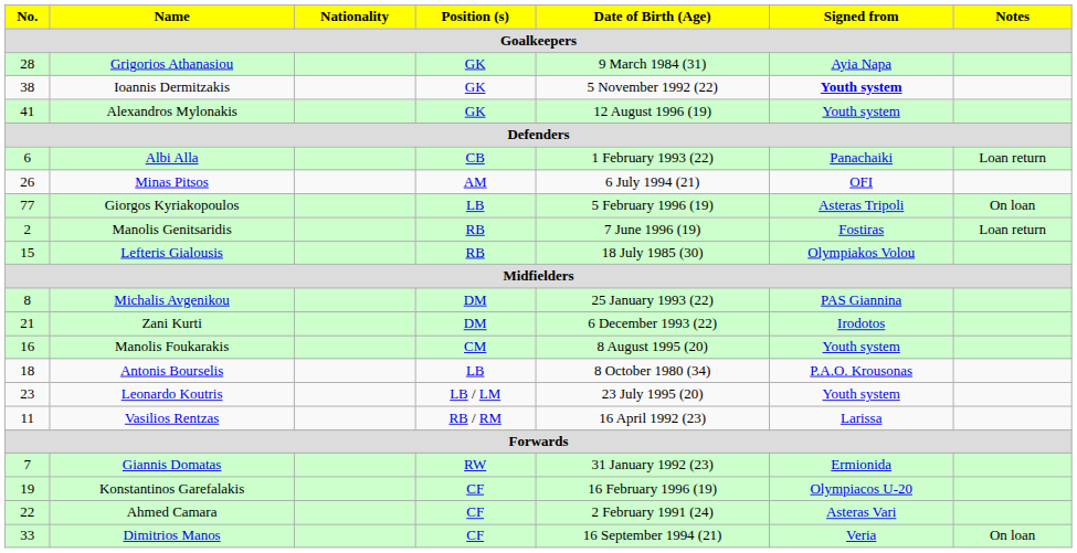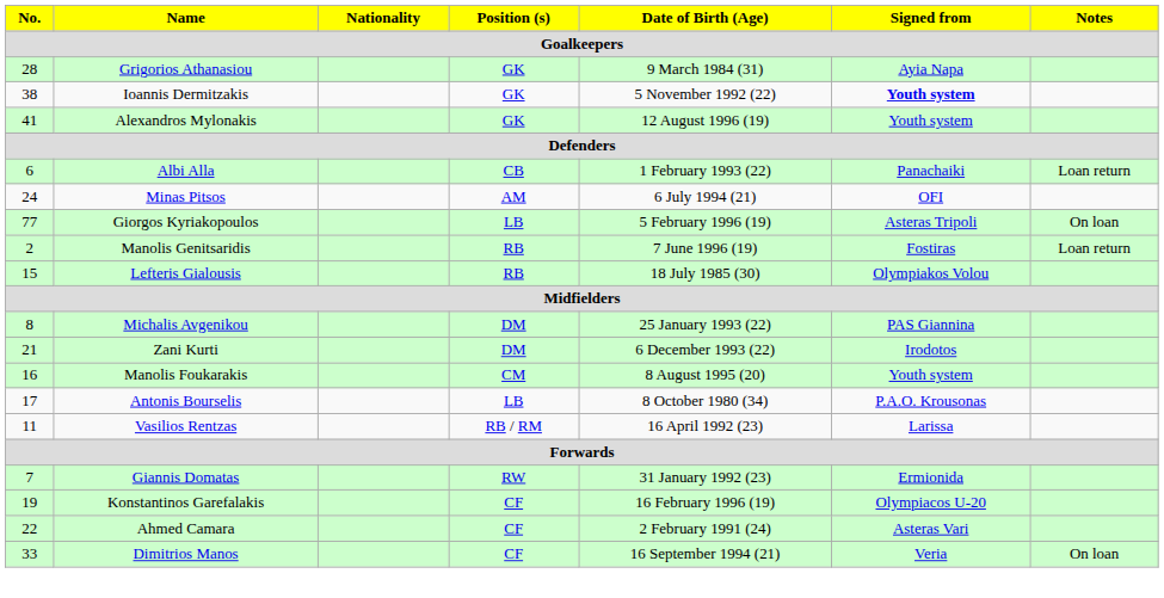 <table class="wikitable" style="text-align:center; font-size:90%; width:85%;">
 <tr>
 <th style="background:yellow; color:black; text-align:center;">No.</th>
 <th style="background:yellow; color:black; text-align:center;">Name</th>
 <th style="background:yellow; color:black; text-align:center;">Nationality</th>
 <th style="background:yellow; color:black; text-align:center;">Position (s)</th>
 <th style="background:yellow; color:black; text-align:center;">Date of Birth (Age)</th>
 <th style="background:yellow; color:black; text-align:center;">Signed from</th>
 <th style="background:yellow; color:black; text-align:center;">Notes</th>
 </tr>
 <tr>
 <th colspan="7" style="background:#dcdcdc; text-align:center;">Goalkeepers</th>
 </tr>
 <tr>
 <th style="background:#CCFFCC; font-weight: normal;">28</th>
 <th style="background:#CCFFCC; font-weight: normal;"><a href='#'>Grigorios Athanasiou</a></th>
 <th style="background:#CCFFCC; font-weight: normal;"></th>
 <th style="background:#CCFFCC; font-weight: normal;"><a href='#'>GK</a></th>
 <th style="background:#CCFFCC; font-weight: normal;">9 March 1984 (31)</th>
 <th style="background:#CCFFCC; font-weight: normal;"> <a href='#'>Ayia Napa</a></th>
 <th style="background:#CCFFCC; font-weight: normal;"></th>
 </tr>
 <tr>
 <td>38</td>
 <td>Ioannis Dermitzakis</td>
 <td></td>
 <td><a href='#'>GK</a></td>
 <td>5 November 1992 (22)</td>
 <td><strong><a href='#'>Youth system</a></strong></td>
 <td></td>
 </tr>
 <tr>
 <th style="background:#CCFFCC; font-weight: normal;">41</th>
 <th style="background:#CCFFCC; font-weight: normal;">Alexandros Mylonakis</th>
 <th style="background:#CCFFCC; font-weight: normal;"></th>
 <th style="background:#CCFFCC; font-weight: normal;"><a href='#'>GK</a></th>
 <th style="background:#CCFFCC; font-weight: normal;">12 August 1996 (19)</th>
 <th style="background:#CCFFCC; font-weight: normal;"><a href='#'>Youth system</a></th>
 <th style="background:#CCFFCC; font-weight: normal;"></th>
 </tr>
 <tr>
 <th colspan="7" style="background:#dcdcdc; text-align:center;">Defenders</th>
 </tr>
 <tr>
 <th style="background:#CCFFCC; font-weight: normal;">6</th>
 <th style="background:#CCFFCC; font-weight: normal;"><a href='#'>Albi Alla</a></th>
 <th style="background:#CCFFCC; font-weight: normal;"> </th>
 <th style="background:#CCFFCC; font-weight: normal;"><a href='#'>CB</a></th>
 <th style="background:#CCFFCC; font-weight: normal;">1 February 1993 (22)</th>
 <th style="background:#CCFFCC; font-weight: normal;"> <a href='#'>Panachaiki</a></th>
 <th style="background:#CCFFCC; font-weight: normal;">Loan return</th>
 </tr>
 <tr>
-<td>26</td>
+<td>24</td>
 <td><a href='#'>Minas Pitsos</a></td>
 <td></td>
 <td><a href='#'>AM</a></td>
 <td>6 July 1994 (21)</td>
 <td> <a href='#'>OFI</a></td>
 <td></td>
 </tr>
 <tr>
 <th style="background:#CCFFCC; font-weight: normal;">77</th>
 <th style="background:#CCFFCC; font-weight: normal;">Giorgos Kyriakopoulos</th>
 <th style="background:#CCFFCC; font-weight: normal;"></th>
 <th style="background:#CCFFCC; font-weight: normal;"><a href='#'>LB</a></th>
 <th style="background:#CCFFCC; font-weight: normal;">5 February 1996 (19)</th>
 <th style="background:#CCFFCC; font-weight: normal;"> <a href='#'>Asteras Tripoli</a></th>
 <th style="background:#CCFFCC; font-weight: normal;">On loan</th>
 </tr>
 <tr>
 <th style="background:#CCFFCC; font-weight: normal;">2</th>
 <th style="background:#CCFFCC; font-weight: normal;">Manolis Genitsaridis</th>
 <th style="background:#CCFFCC; font-weight: normal;"></th>
 <th style="background:#CCFFCC; font-weight: normal;"><a href='#'>RB</a></th>
 <th style="background:#CCFFCC; font-weight: normal;">7 June 1996 (19)</th>
 <th style="background:#CCFFCC; font-weight: normal;"> <a href='#'>Fostiras</a></th>
 <th style="background:#CCFFCC; font-weight: normal;">Loan return</th>
 </tr>
 <tr>
 <th style="background:#CCFFCC; font-weight: normal;">15</th>
 <th style="background:#CCFFCC; font-weight: normal;"><a href='#'>Lefteris Gialousis</a></th>
 <th style="background:#CCFFCC; font-weight: normal;"></th>
 <th style="background:#CCFFCC; font-weight: normal;"><a href='#'>RB</a></th>
 <th style="background:#CCFFCC; font-weight: normal;">18 July 1985 (30)</th>
 <th style="background:#CCFFCC; font-weight: normal;"> <a href='#'>Olympiakos Volou</a></th>
 <th style="background:#CCFFCC; font-weight: normal;"></th>
 </tr>
 <tr>
 <th colspan="7" style="background:#dcdcdc; text-align:center;">Midfielders</th>
 </tr>
 <tr>
 <th style="background:#CCFFCC; font-weight: normal;">8</th>
 <th style="background:#CCFFCC; font-weight: normal;"><a href='#'>Michalis Avgenikou</a></th>
 <th style="background:#CCFFCC; font-weight: normal;"></th>
 <th style="background:#CCFFCC; font-weight: normal;"><a href='#'>DM</a></th>
 <th style="background:#CCFFCC; font-weight: normal;">25 January 1993 (22)</th>
 <th style="background:#CCFFCC; font-weight: normal;"> <a href='#'>PAS Giannina</a></th>
 <th style="background:#CCFFCC; font-weight: normal;"></th>
 </tr>
 <tr>
 <th style="background:#CCFFCC; font-weight: normal;">21</th>
 <th style="background:#CCFFCC; font-weight: normal;">Zani Kurti</th>
 <th style="background:#CCFFCC; font-weight: normal;"></th>
 <th style="background:#CCFFCC; font-weight: normal;"><a href='#'>DM</a></th>
 <th style="background:#CCFFCC; font-weight: normal;">6 December 1993 (22)</th>
 <th style="background:#CCFFCC; font-weight: normal;"> <a href='#'>Irodotos</a></th>
 <th style="background:#CCFFCC; font-weight: normal;"></th>
 </tr>
 <tr>
 <th style="background:#CCFFCC; font-weight: normal;">16</th>
 <th style="background:#CCFFCC; font-weight: normal;">Manolis Foukarakis</th>
 <th style="background:#CCFFCC; font-weight: normal;"></th>
 <th style="background:#CCFFCC; font-weight: normal;"><a href='#'>CM</a></th>
 <th style="background:#CCFFCC; font-weight: normal;">8 August 1995 (20)</th>
 <th style="background:#CCFFCC; font-weight: normal;"><a href='#'>Youth system</a></th>
 <th style="background:#CCFFCC; font-weight: normal;"></th>
 </tr>
 <tr>
-<td>18</td>
+<td>17</td>
 <td><a href='#'>Antonis Bourselis</a></td>
 <td></td>
 <td><a href='#'>LB</a></td>
 <td>8 October 1980 (34)</td>
 <td> <a href='#'>P.A.O. Krousonas</a></td>
-<td></td>
-</tr>
-<tr>
-<td>23</td>
-<td><a href='#'>Leonardo Koutris</a></td>
-<td> </td>
-<td><a href='#'>LB</a> / <a href='#'>LM</a></td>
-<td>23 July 1995 (20)</td>
-<td><a href='#'>Youth system</a></td>
 <td></td>
 </tr>
 <tr>
 <td>11</td>
 <td><a href='#'>Vasilios Rentzas</a></td>
 <td></td>
 <td><a href='#'>RB</a> / <a href='#'>RM</a></td>
 <td>16 April 1992 (23)</td>
 <td> <a href='#'>Larissa</a></td>
 <td></td>
 </tr>
 <tr>
 <th colspan="7" style="background:#dcdcdc; text-align:center;">Forwards</th>
 </tr>
 <tr>
 <th style="background:#CCFFCC; font-weight: normal;">7</th>
 <th style="background:#CCFFCC; font-weight: normal;"><a href='#'>Giannis Domatas</a></th>
 <th style="background:#CCFFCC; font-weight: normal;"></th>
 <th style="background:#CCFFCC; font-weight: normal;"><a href='#'>RW</a></th>
 <th style="background:#CCFFCC; font-weight: normal;">31 January 1992 (23)</th>
 <th style="background:#CCFFCC; font-weight: normal;"> <a href='#'>Ermionida</a></th>
 <th style="background:#CCFFCC; font-weight: normal;"></th>
 </tr>
 <tr>
 <th style="background:#CCFFCC; font-weight: normal;">19</th>
 <th style="background:#CCFFCC; font-weight: normal;">Konstantinos Garefalakis</th>
 <th style="background:#CCFFCC; font-weight: normal;"></th>
 <th style="background:#CCFFCC; font-weight: normal;"><a href='#'>CF</a></th>
 <th style="background:#CCFFCC; font-weight: normal;">16 February 1996 (19)</th>
 <th style="background:#CCFFCC; font-weight: normal;"> <a href='#'>Olympiacos U-20</a></th>
 <th style="background:#CCFFCC; font-weight: normal;"></th>
 </tr>
 <tr>
 <th style="background:#CCFFCC; font-weight: normal;">22</th>
 <th style="background:#CCFFCC; font-weight: normal;">Ahmed Camara</th>
 <th style="background:#CCFFCC; font-weight: normal;"></th>
 <th style="background:#CCFFCC; font-weight: normal;"><a href='#'>CF</a></th>
 <th style="background:#CCFFCC; font-weight: normal;">2 February 1991 (24)</th>
 <th style="background:#CCFFCC; font-weight: normal;"> <a href='#'>Asteras Vari</a></th>
 <th style="background:#CCFFCC; font-weight: normal;"></th>
 </tr>
 <tr>
 <th style="background:#CCFFCC; font-weight: normal;">33</th>
 <th style="background:#CCFFCC; font-weight: normal;"><a href='#'>Dimitrios Manos</a></th>
 <th style="background:#CCFFCC; font-weight: normal;"></th>
 <th style="background:#CCFFCC; font-weight: normal;"><a href='#'>CF</a></th>
 <th style="background:#CCFFCC; font-weight: normal;">16 September 1994 (21)</th>
 <th style="background:#CCFFCC; font-weight: normal;"> <a href='#'>Veria</a></th>
 <th style="background:#CCFFCC; font-weight: normal;">On loan</th>
 </tr>
 </table>
